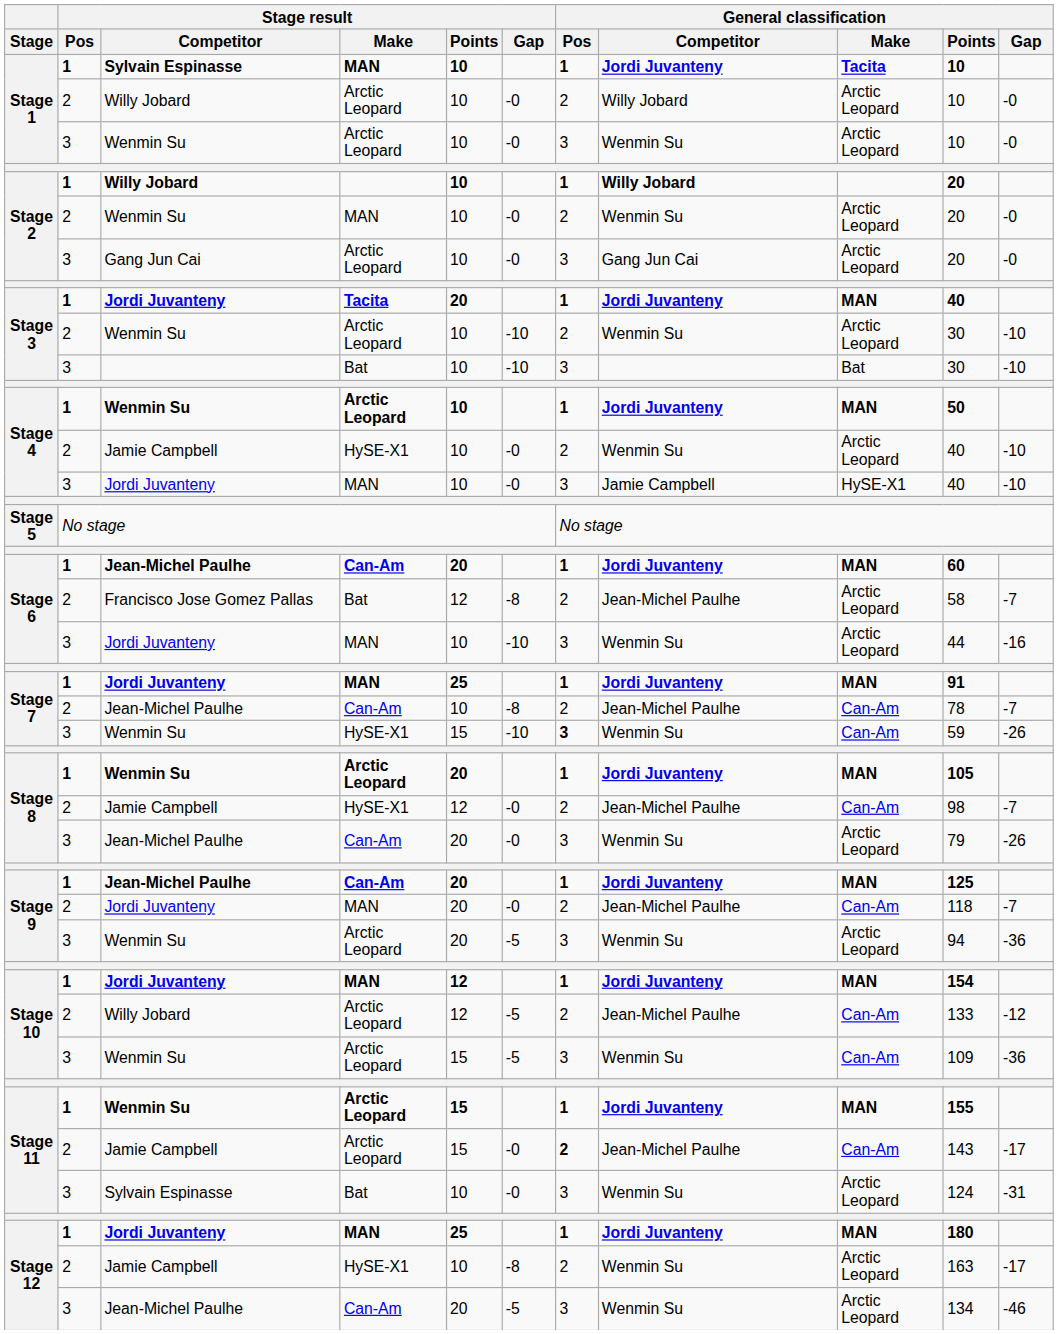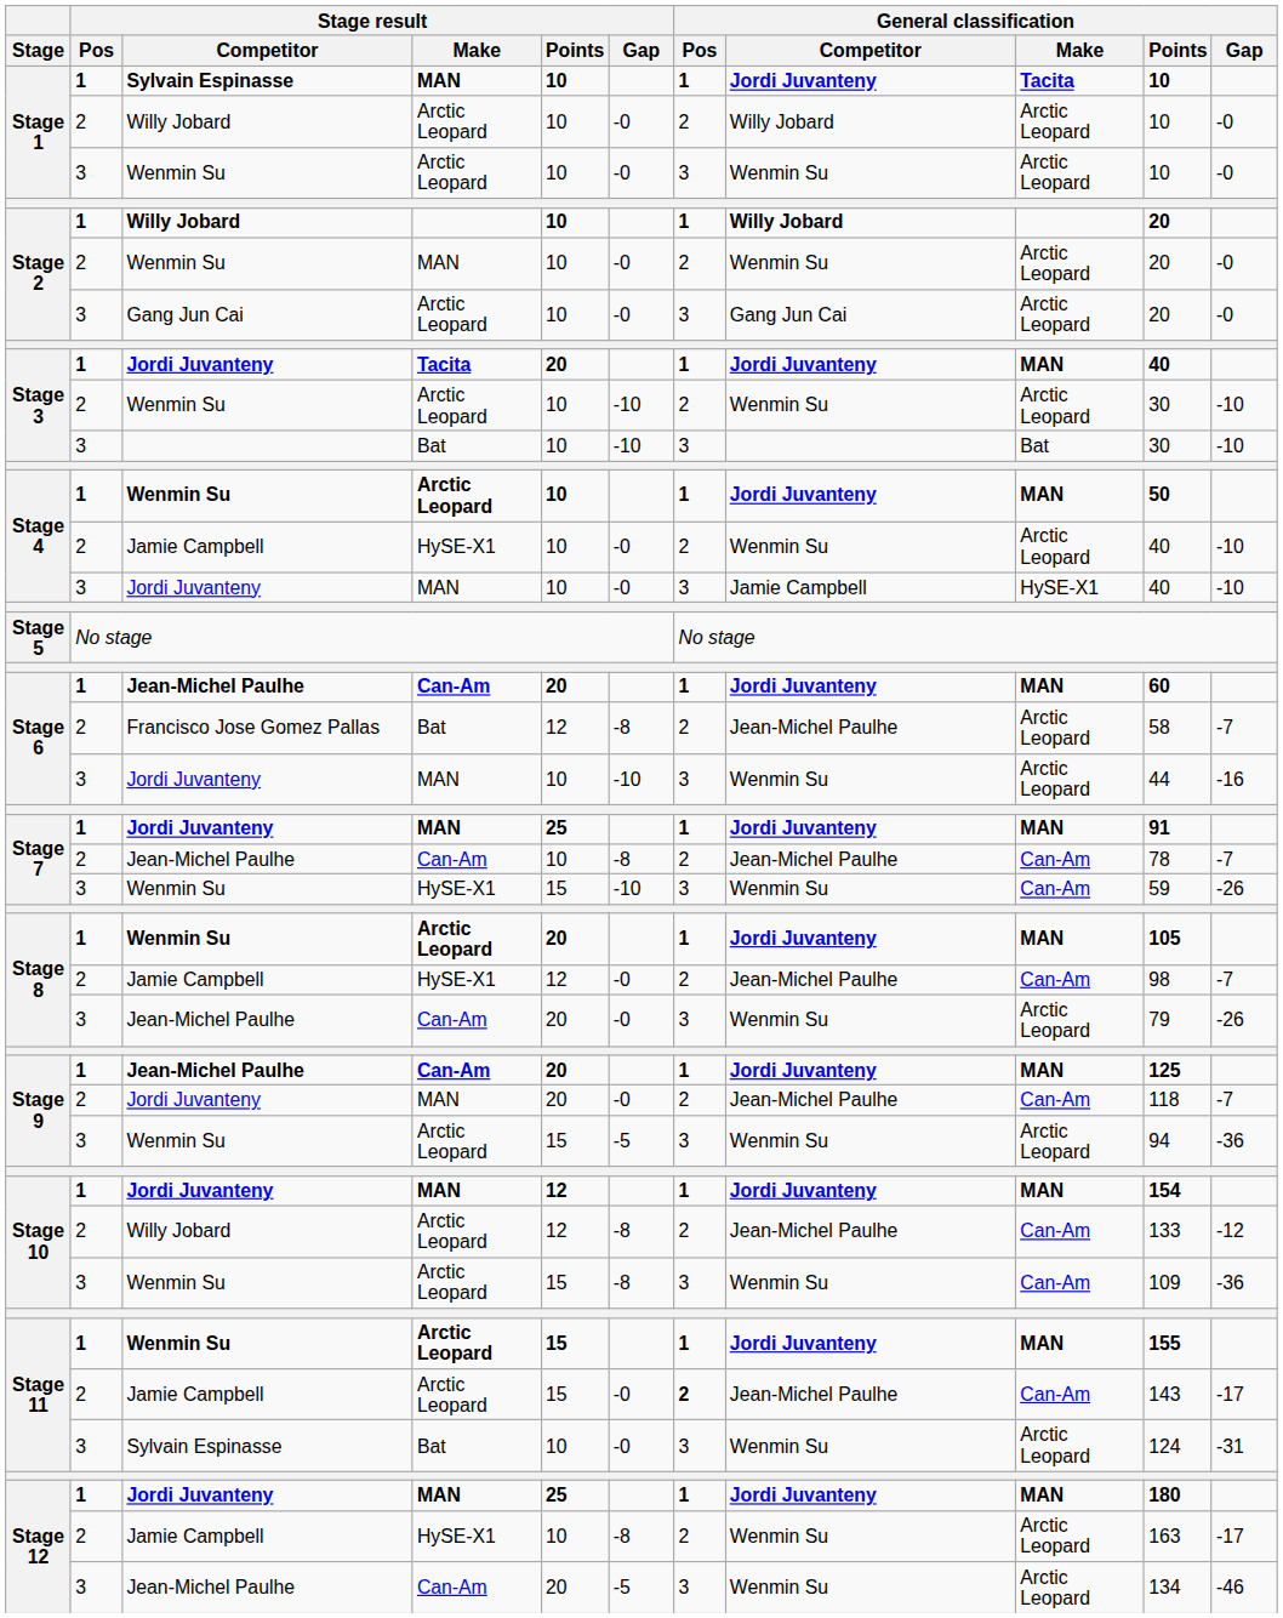 <table class="wikitable" style="font-size:85%;">
 <tr>
 <th></th>
 <th colspan="5">Stage result</th>
 <th colspan="5">General classification</th>
 </tr>
 <tr>
 <th width="40px">Stage</th>
 <th width="30px">Pos</th>
 <th width="200px">Competitor</th>
 <th width="85px">Make</th>
 <th width="40px">Points</th>
 <th width="40px">Gap</th>
 <th width="30px">Pos</th>
 <th width="200px">Competitor</th>
 <th width="85px">Make</th>
 <th width="40px">Points</th>
 <th width="40px">Gap</th>
 </tr>
 <tr>
 <th rowspan="3">Stage 1</th>
 <td><strong>1</strong></td>
 <td><strong> Sylvain Espinasse</strong></td>
 <td><strong>MAN</strong></td>
 <td><strong>10</strong></td>
 <td></td>
 <td><strong>1</strong></td>
 <td><strong> <a href='#'>Jordi Juvanteny</a></strong></td>
 <td><a href='#'><strong>Tacita</strong></a></td>
 <td><strong>10</strong></td>
 <td></td>
 </tr>
 <tr>
 <td>2</td>
 <td> Willy Jobard</td>
 <td>Arctic Leopard</td>
 <td>10</td>
 <td>-0</td>
 <td>2</td>
 <td> Willy Jobard</td>
 <td>Arctic Leopard</td>
 <td>10</td>
 <td>-0</td>
 </tr>
 <tr>
 <td>3</td>
 <td> Wenmin Su</td>
 <td>Arctic Leopard</td>
 <td>10</td>
 <td>-0</td>
 <td>3</td>
 <td> Wenmin Su</td>
 <td>Arctic Leopard</td>
 <td>10</td>
 <td>-0</td>
 </tr>
 <tr>
 <th colspan="11"></th>
 </tr>
 <tr>
 <th rowspan="3">Stage 2</th>
 <td><strong>1</strong></td>
 <td><strong> Willy Jobard</strong></td>
 <td></td>
 <td><strong>10</strong></td>
 <td></td>
 <td><strong>1</strong></td>
 <td><strong> Willy Jobard</strong></td>
 <td></td>
 <td><strong>20</strong></td>
 <td></td>
 </tr>
 <tr>
 <td>2</td>
 <td> Wenmin Su</td>
 <td>MAN</td>
 <td>10</td>
 <td>-0</td>
 <td>2</td>
 <td> Wenmin Su</td>
 <td>Arctic Leopard</td>
 <td>20</td>
 <td>-0</td>
 </tr>
 <tr>
 <td>3</td>
 <td> Gang Jun Cai</td>
 <td>Arctic Leopard</td>
 <td>10</td>
 <td>-0</td>
 <td>3</td>
 <td> Gang Jun Cai</td>
 <td>Arctic Leopard</td>
 <td>20</td>
 <td>-0</td>
 </tr>
 <tr>
 <th colspan="11"></th>
 </tr>
 <tr>
 <th rowspan="3">Stage 3</th>
 <td><strong>1</strong></td>
 <td><strong> <a href='#'>Jordi Juvanteny</a></strong></td>
 <td><a href='#'><strong>Tacita</strong></a></td>
 <td><strong>20</strong></td>
 <td></td>
 <td><strong>1</strong></td>
 <td><strong> <a href='#'>Jordi Juvanteny</a></strong></td>
 <td><strong>MAN</strong></td>
 <td><strong>40</strong></td>
 <td></td>
 </tr>
 <tr>
 <td>2</td>
 <td> Wenmin Su</td>
 <td>Arctic Leopard</td>
 <td>10</td>
 <td>-10</td>
 <td>2</td>
 <td> Wenmin Su</td>
 <td>Arctic Leopard</td>
 <td>30</td>
 <td>-10</td>
 </tr>
 <tr>
 <td>3</td>
 <td></td>
 <td>Bat</td>
 <td>10</td>
 <td>-10</td>
 <td>3</td>
 <td></td>
 <td>Bat</td>
 <td>30</td>
 <td>-10</td>
 </tr>
 <tr>
 <th colspan="11"></th>
 </tr>
 <tr>
 <th rowspan="3">Stage 4</th>
 <td><strong>1</strong></td>
 <td><strong> Wenmin Su</strong></td>
 <td><strong>Arctic Leopard</strong></td>
 <td><strong>10</strong></td>
 <td></td>
 <td><strong>1</strong></td>
 <td><strong> <a href='#'>Jordi Juvanteny</a></strong></td>
 <td><strong>MAN</strong></td>
 <td><strong>50</strong></td>
 <td></td>
 </tr>
 <tr>
 <td>2</td>
 <td> Jamie Campbell</td>
 <td>HySE-X1</td>
 <td>10</td>
 <td>-0</td>
 <td>2</td>
 <td> Wenmin Su</td>
 <td>Arctic Leopard</td>
 <td>40</td>
 <td>-10</td>
 </tr>
 <tr>
 <td>3</td>
 <td> <a href='#'>Jordi Juvanteny</a></td>
 <td>MAN</td>
 <td>10</td>
 <td>-0</td>
 <td>3</td>
 <td> Jamie Campbell</td>
 <td>HySE-X1</td>
 <td>40</td>
 <td>-10</td>
 </tr>
 <tr>
 <th colspan="11"></th>
 </tr>
 <tr>
 <th>Stage 5</th>
 <td colspan="5"><em>No stage</em></td>
 <td colspan="5"><em>No stage</em></td>
 </tr>
 <tr>
 <th colspan="11"></th>
 </tr>
 <tr>
 <th rowspan="3">Stage 6</th>
 <td><strong>1</strong></td>
 <td><strong> Jean-Michel Paulhe</strong></td>
 <td><strong><a href='#'>Can-Am</a></strong></td>
 <td><strong>20</strong></td>
 <td></td>
 <td><strong>1</strong></td>
 <td><strong> <a href='#'>Jordi Juvanteny</a></strong></td>
 <td><strong>MAN</strong></td>
 <td><strong>60</strong></td>
 <td></td>
 </tr>
 <tr>
 <td>2</td>
 <td> Francisco Jose Gomez Pallas</td>
 <td>Bat</td>
 <td>12</td>
 <td>-8</td>
 <td>2</td>
 <td> Jean-Michel Paulhe</td>
 <td>Arctic Leopard</td>
 <td>58</td>
 <td>-7</td>
 </tr>
 <tr>
 <td>3</td>
 <td> <a href='#'>Jordi Juvanteny</a></td>
 <td>MAN</td>
 <td>10</td>
 <td>-10</td>
 <td>3</td>
 <td> Wenmin Su</td>
 <td>Arctic Leopard</td>
 <td>44</td>
 <td>-16</td>
 </tr>
 <tr>
 <th colspan="11"></th>
 </tr>
 <tr>
 <th rowspan="3">Stage 7</th>
 <td><strong>1</strong></td>
 <td><strong> <a href='#'>Jordi Juvanteny</a></strong></td>
 <td><strong>MAN</strong></td>
 <td><strong>25</strong></td>
 <td></td>
 <td><strong>1</strong></td>
 <td><strong> <a href='#'>Jordi Juvanteny</a></strong></td>
 <td><strong>MAN</strong></td>
 <td><strong>91</strong></td>
 <td></td>
 </tr>
 <tr>
 <td>2</td>
 <td> Jean-Michel Paulhe</td>
 <td><a href='#'>Can-Am</a></td>
 <td>10</td>
 <td>-8</td>
 <td>2</td>
 <td> Jean-Michel Paulhe</td>
 <td><a href='#'>Can-Am</a></td>
 <td>78</td>
 <td>-7</td>
 </tr>
 <tr>
 <td>3</td>
 <td> Wenmin Su</td>
 <td>HySE-X1</td>
 <td>15</td>
 <td>-10</td>
-<td><strong>3</strong></td>
+<td>3</td>
 <td> Wenmin Su</td>
 <td><a href='#'>Can-Am</a></td>
 <td>59</td>
 <td>-26</td>
 </tr>
 <tr>
 <th colspan="11"></th>
 </tr>
 <tr>
 <th rowspan="3">Stage 8</th>
 <td><strong>1</strong></td>
 <td><strong> Wenmin Su</strong></td>
 <td><strong>Arctic Leopard</strong></td>
 <td><strong>20</strong></td>
 <td></td>
 <td><strong>1</strong></td>
 <td><strong> <a href='#'>Jordi Juvanteny</a></strong></td>
 <td><strong>MAN</strong></td>
 <td><strong>105</strong></td>
 <td></td>
 </tr>
 <tr>
 <td>2</td>
 <td> Jamie Campbell</td>
 <td>HySE-X1</td>
 <td>12</td>
 <td>-0</td>
 <td>2</td>
 <td> Jean-Michel Paulhe</td>
 <td><a href='#'>Can-Am</a></td>
 <td>98</td>
 <td>-7</td>
 </tr>
 <tr>
 <td>3</td>
 <td> Jean-Michel Paulhe</td>
 <td><a href='#'>Can-Am</a></td>
 <td>20</td>
 <td>-0</td>
 <td>3</td>
 <td> Wenmin Su</td>
 <td>Arctic Leopard</td>
 <td>79</td>
 <td>-26</td>
 </tr>
 <tr>
 <th colspan="11"></th>
 </tr>
 <tr>
 <th rowspan="3">Stage 9</th>
 <td><strong>1</strong></td>
 <td><strong> Jean-Michel Paulhe</strong></td>
 <td><strong><a href='#'>Can-Am</a></strong></td>
 <td><strong>20</strong></td>
 <td></td>
 <td><strong>1</strong></td>
 <td><strong> <a href='#'>Jordi Juvanteny</a></strong></td>
 <td><strong>MAN</strong></td>
 <td><strong>125</strong></td>
 <td></td>
 </tr>
 <tr>
 <td>2</td>
 <td> <a href='#'>Jordi Juvanteny</a></td>
 <td>MAN</td>
 <td>20</td>
 <td>-0</td>
 <td>2</td>
 <td> Jean-Michel Paulhe</td>
 <td><a href='#'>Can-Am</a></td>
 <td>118</td>
 <td>-7</td>
 </tr>
 <tr>
 <td>3</td>
 <td> Wenmin Su</td>
 <td>Arctic Leopard</td>
-<td>20</td>
+<td>15</td>
 <td>-5</td>
 <td>3</td>
 <td> Wenmin Su</td>
 <td>Arctic Leopard</td>
 <td>94</td>
 <td>-36</td>
 </tr>
 <tr>
 <th colspan="11"></th>
 </tr>
 <tr>
 <th rowspan="3">Stage 10</th>
 <td><strong>1</strong></td>
 <td><strong> <a href='#'>Jordi Juvanteny</a></strong></td>
 <td><strong>MAN</strong></td>
 <td><strong>12</strong></td>
 <td></td>
 <td><strong>1</strong></td>
 <td><strong> <a href='#'>Jordi Juvanteny</a></strong></td>
 <td><strong>MAN</strong></td>
 <td><strong>154</strong></td>
 <td></td>
 </tr>
 <tr>
 <td>2</td>
 <td> Willy Jobard</td>
 <td>Arctic Leopard</td>
 <td>12</td>
-<td>-5</td>
+<td>-8</td>
 <td>2</td>
 <td> Jean-Michel Paulhe</td>
 <td><a href='#'>Can-Am</a></td>
 <td>133</td>
 <td>-12</td>
 </tr>
 <tr>
 <td>3</td>
 <td> Wenmin Su</td>
 <td>Arctic Leopard</td>
 <td>15</td>
-<td>-5</td>
+<td>-8</td>
 <td>3</td>
 <td> Wenmin Su</td>
 <td><a href='#'>Can-Am</a></td>
 <td>109</td>
 <td>-36</td>
 </tr>
 <tr>
 <th colspan="11"></th>
 </tr>
 <tr>
 <th rowspan="3">Stage 11</th>
 <td><strong>1</strong></td>
 <td><strong> Wenmin Su</strong></td>
 <td><strong>Arctic Leopard</strong></td>
 <td><strong>15</strong></td>
 <td></td>
 <td><strong>1</strong></td>
 <td><strong> <a href='#'>Jordi Juvanteny</a></strong></td>
 <td><strong>MAN</strong></td>
 <td><strong>155</strong></td>
 <td></td>
 </tr>
 <tr>
 <td>2</td>
 <td> Jamie Campbell</td>
 <td>Arctic Leopard</td>
 <td>15</td>
 <td>-0</td>
 <td><strong>2</strong></td>
 <td> Jean-Michel Paulhe</td>
 <td><a href='#'>Can-Am</a></td>
 <td>143</td>
 <td>-17</td>
 </tr>
 <tr>
 <td>3</td>
 <td> Sylvain Espinasse</td>
 <td>Bat</td>
 <td>10</td>
 <td>-0</td>
 <td>3</td>
 <td> Wenmin Su</td>
 <td>Arctic Leopard</td>
 <td>124</td>
 <td>-31</td>
 </tr>
 <tr>
 <th colspan="11"></th>
 </tr>
 <tr>
 <th rowspan="3">Stage 12</th>
 <td><strong>1</strong></td>
 <td><strong> <a href='#'>Jordi Juvanteny</a></strong></td>
 <td><strong>MAN</strong></td>
 <td><strong>25</strong></td>
 <td></td>
 <td><strong>1</strong></td>
 <td><strong> <a href='#'>Jordi Juvanteny</a></strong></td>
 <td><strong>MAN</strong></td>
 <td><strong>180</strong></td>
 <td></td>
 </tr>
 <tr>
 <td>2</td>
 <td> Jamie Campbell</td>
 <td>HySE-X1</td>
 <td>10</td>
 <td>-8</td>
 <td>2</td>
 <td> Wenmin Su</td>
 <td>Arctic Leopard</td>
 <td>163</td>
 <td>-17</td>
 </tr>
 <tr>
 <td>3</td>
 <td> Jean-Michel Paulhe</td>
 <td><a href='#'>Can-Am</a></td>
 <td>20</td>
 <td>-5</td>
 <td>3</td>
 <td> Wenmin Su</td>
 <td>Arctic Leopard</td>
 <td>134</td>
 <td>-46</td>
 </tr>
 </table>
